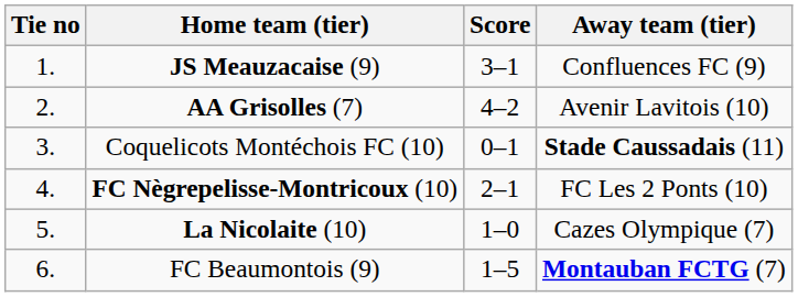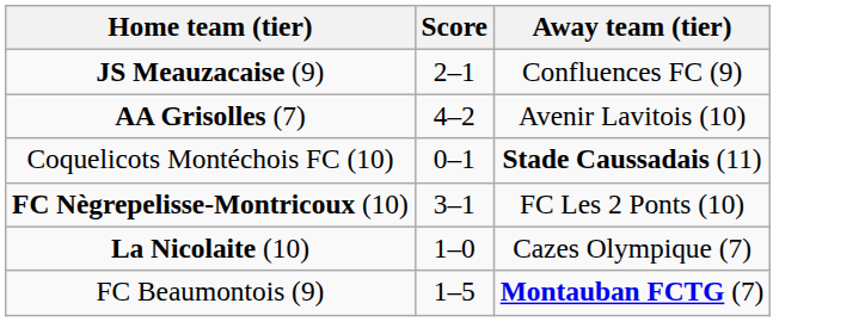 <table class="wikitable" style="text-align: center">
 <tr>
-<th>Tie no</th>
 <th>Home team (tier)</th>
 <th>Score</th>
 <th>Away team (tier)</th>
 </tr>
 <tr>
-<td>1.</td>
 <td><strong>JS Meauzacaise</strong> (9)</td>
-<td>3–1</td>
+<td>2–1</td>
 <td>Confluences FC (9)</td>
 </tr>
 <tr>
-<td>2.</td>
 <td><strong>AA Grisolles</strong> (7)</td>
 <td>4–2</td>
 <td>Avenir Lavitois (10)</td>
 </tr>
 <tr>
-<td>3.</td>
 <td>Coquelicots Montéchois FC (10)</td>
 <td>0–1</td>
 <td><strong>Stade Caussadais</strong> (11)</td>
 </tr>
 <tr>
-<td>4.</td>
 <td><strong>FC Nègrepelisse-Montricoux</strong> (10)</td>
-<td>2–1</td>
+<td>3–1</td>
 <td>FC Les 2 Ponts (10)</td>
 </tr>
 <tr>
-<td>5.</td>
 <td><strong>La Nicolaite</strong> (10)</td>
 <td>1–0 </td>
 <td>Cazes Olympique (7)</td>
 </tr>
 <tr>
-<td>6.</td>
 <td>FC Beaumontois (9)</td>
 <td>1–5</td>
 <td><strong><a href='#'>Montauban FCTG</a></strong> (7)</td>
 </tr>
 </table>
